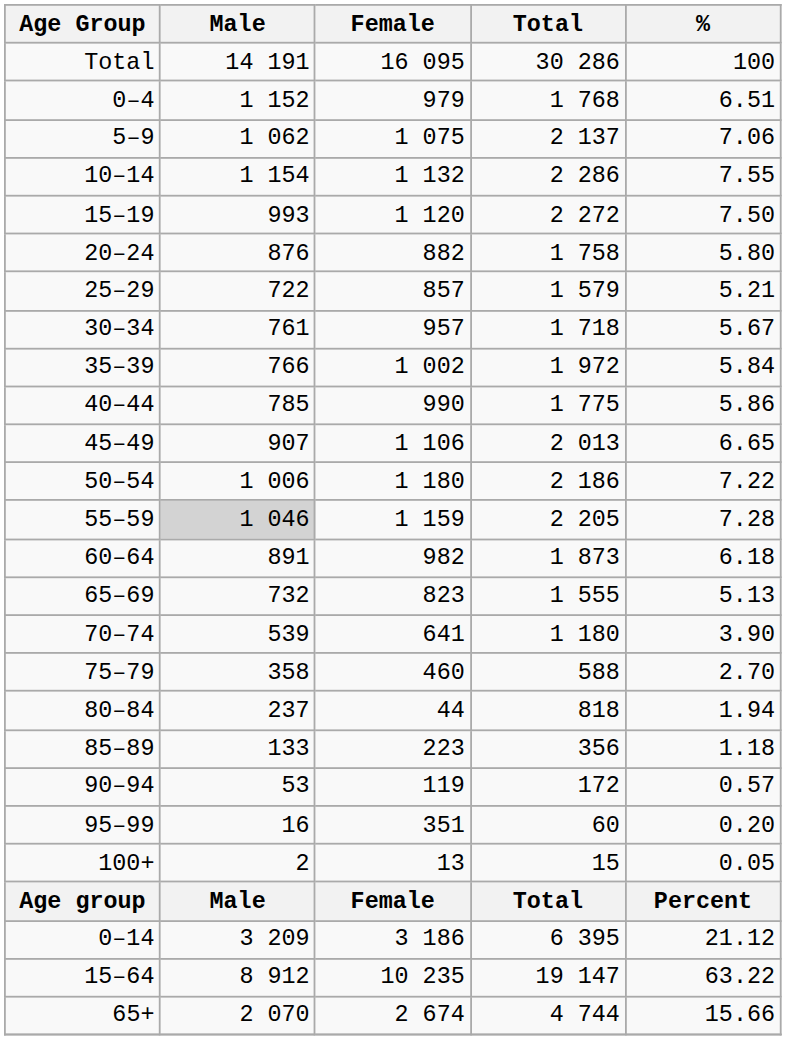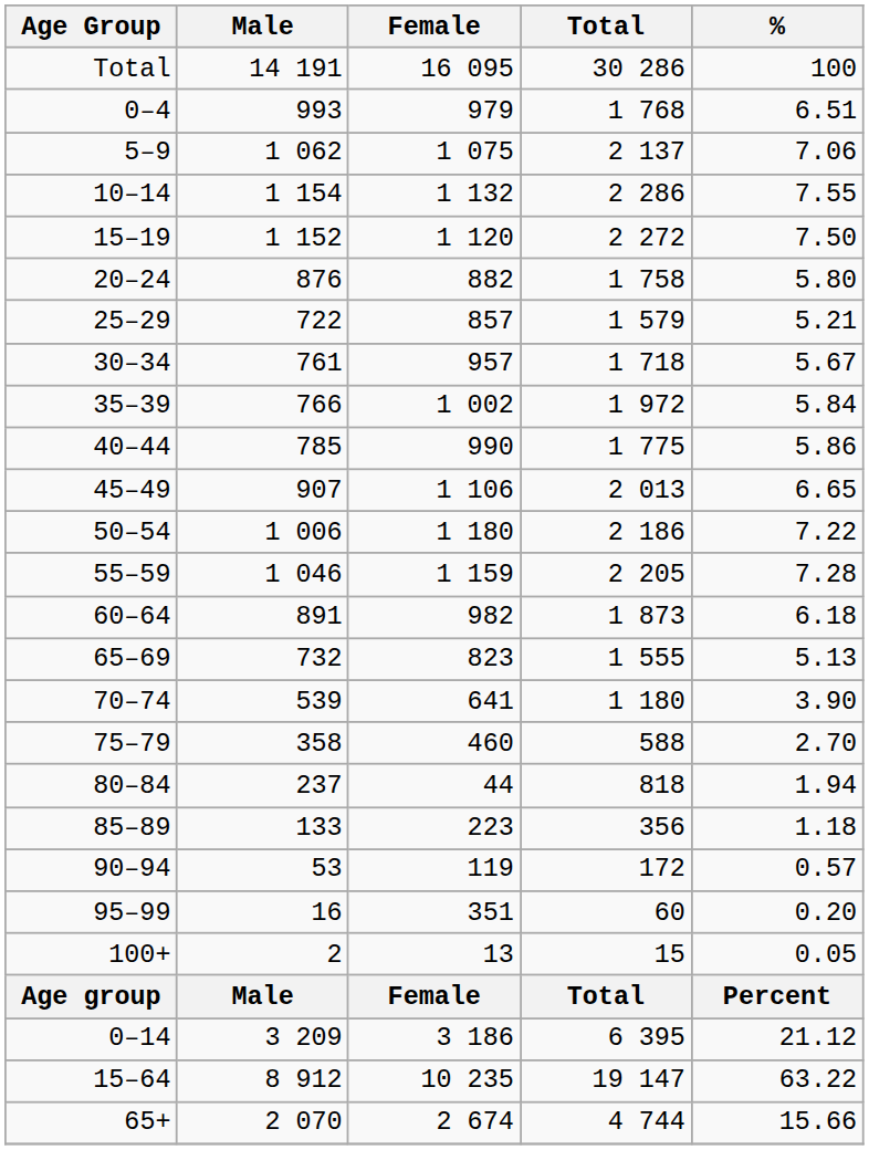 <table class="wikitable">
 <tr>
 <th width="80pt">Age Group</th>
 <th width="80pt">Male</th>
 <th width="80pt">Female</th>
 <th width="80pt">Total</th>
 <th width="80pt">%</th>
 </tr>
 <tr>
 <td align="right">Total</td>
 <td align="right">14 191</td>
 <td align="right">16 095</td>
 <td align="right">30 286</td>
 <td align="right">100</td>
 </tr>
 <tr>
 <td align="right">0–4</td>
-<td align="right">1 152</td>
+<td align="right">993</td>
 <td align="right">979</td>
 <td align="right">1 768</td>
 <td align="right">6.51</td>
 </tr>
 <tr>
 <td align="right">5–9</td>
 <td align="right">1 062</td>
 <td align="right">1 075</td>
 <td align="right">2 137</td>
 <td align="right">7.06</td>
 </tr>
 <tr>
 <td align="right">10–14</td>
 <td align="right">1 154</td>
 <td align="right">1 132</td>
 <td align="right">2 286</td>
 <td align="right">7.55</td>
 </tr>
 <tr>
 <td align="right">15–19</td>
-<td align="right">993</td>
+<td align="right">1 152</td>
 <td align="right">1 120</td>
 <td align="right">2 272</td>
 <td align="right">7.50</td>
 </tr>
 <tr>
 <td align="right">20–24</td>
 <td align="right">876</td>
 <td align="right">882</td>
 <td align="right">1 758</td>
 <td align="right">5.80</td>
 </tr>
 <tr>
 <td align="right">25–29</td>
 <td align="right">722</td>
 <td align="right">857</td>
 <td align="right">1 579</td>
 <td align="right">5.21</td>
 </tr>
 <tr>
 <td align="right">30–34</td>
 <td align="right">761</td>
 <td align="right">957</td>
 <td align="right">1 718</td>
 <td align="right">5.67</td>
 </tr>
 <tr>
 <td align="right">35–39</td>
 <td align="right">766</td>
 <td align="right">1 002</td>
 <td align="right">1 972</td>
 <td align="right">5.84</td>
 </tr>
 <tr>
 <td align="right">40–44</td>
 <td align="right">785</td>
 <td align="right">990</td>
 <td align="right">1 775</td>
 <td align="right">5.86</td>
 </tr>
 <tr>
 <td align="right">45–49</td>
 <td align="right">907</td>
 <td align="right">1 106</td>
 <td align="right">2 013</td>
 <td align="right">6.65</td>
 </tr>
 <tr>
 <td align="right">50–54</td>
 <td align="right">1 006</td>
 <td align="right">1 180</td>
 <td align="right">2 186</td>
 <td align="right">7.22</td>
 </tr>
 <tr>
 <td align="right">55–59</td>
-<td align="right" style="background: lightgrey;">1 046</td>
+<td align="right">1 046</td>
 <td align="right">1 159</td>
 <td align="right">2 205</td>
 <td align="right">7.28</td>
 </tr>
 <tr>
 <td align="right">60–64</td>
 <td align="right">891</td>
 <td align="right">982</td>
 <td align="right">1 873</td>
 <td align="right">6.18</td>
 </tr>
 <tr>
 <td align="right">65–69</td>
 <td align="right">732</td>
 <td align="right">823</td>
 <td align="right">1 555</td>
 <td align="right">5.13</td>
 </tr>
 <tr>
 <td align="right">70–74</td>
 <td align="right">539</td>
 <td align="right">641</td>
 <td align="right">1 180</td>
 <td align="right">3.90</td>
 </tr>
 <tr>
 <td align="right">75–79</td>
 <td align="right">358</td>
 <td align="right">460</td>
 <td align="right">588</td>
 <td align="right">2.70</td>
 </tr>
 <tr>
 <td align="right">80–84</td>
 <td align="right">237</td>
 <td align="right">44</td>
 <td align="right">818</td>
 <td align="right">1.94</td>
 </tr>
 <tr>
 <td align="right">85–89</td>
 <td align="right">133</td>
 <td align="right">223</td>
 <td align="right">356</td>
 <td align="right">1.18</td>
 </tr>
 <tr>
 <td align="right">90–94</td>
 <td align="right">53</td>
 <td align="right">119</td>
 <td align="right">172</td>
 <td align="right">0.57</td>
 </tr>
 <tr>
 <td align="right">95–99</td>
 <td align="right">16</td>
 <td align="right">351</td>
 <td align="right">60</td>
 <td align="right">0.20</td>
 </tr>
 <tr>
 <td align="right">100+</td>
 <td align="right">2</td>
 <td align="right">13</td>
 <td align="right">15</td>
 <td align="right">0.05</td>
 </tr>
 <tr>
 <th width="50">Age group</th>
 <th width="80pt">Male</th>
 <th width="80">Female</th>
 <th width="80">Total</th>
 <th width="50">Percent</th>
 </tr>
 <tr>
 <td align="right">0–14</td>
 <td align="right">3 209</td>
 <td align="right">3 186</td>
 <td align="right">6 395</td>
 <td align="right">21.12</td>
 </tr>
 <tr>
 <td align="right">15–64</td>
 <td align="right">8 912</td>
 <td align="right">10 235</td>
 <td align="right">19 147</td>
 <td align="right">63.22</td>
 </tr>
 <tr>
 <td align="right">65+</td>
 <td align="right">2 070</td>
 <td align="right">2 674</td>
 <td align="right">4 744</td>
 <td align="right">15.66</td>
 </tr>
 <tr>
 </tr>
 </table>
